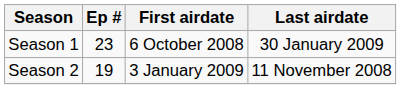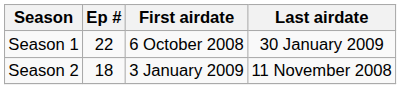 <table class="wikitable">
 <tr>
 <th>Season</th>
 <th>Ep #</th>
 <th>First airdate</th>
 <th>Last airdate</th>
 </tr>
 <tr>
 <td style="text-align: left; top">Season 1</td>
-<td style="text-align: center; top">23</td>
+<td style="text-align: center; top">22</td>
 <td style="text-align: center; top">6 October 2008</td>
 <td style="text-align: center; top">30 January 2009</td>
 </tr>
 <tr>
 <td style="text-align: left; top">Season 2</td>
-<td style="text-align: center; top">19</td>
+<td style="text-align: center; top">18</td>
 <td style="text-align: center; top">3 January 2009</td>
 <td style="text-align: center; top">11 November 2008</td>
 </tr>
 <tr>
 </tr>
 </table>
